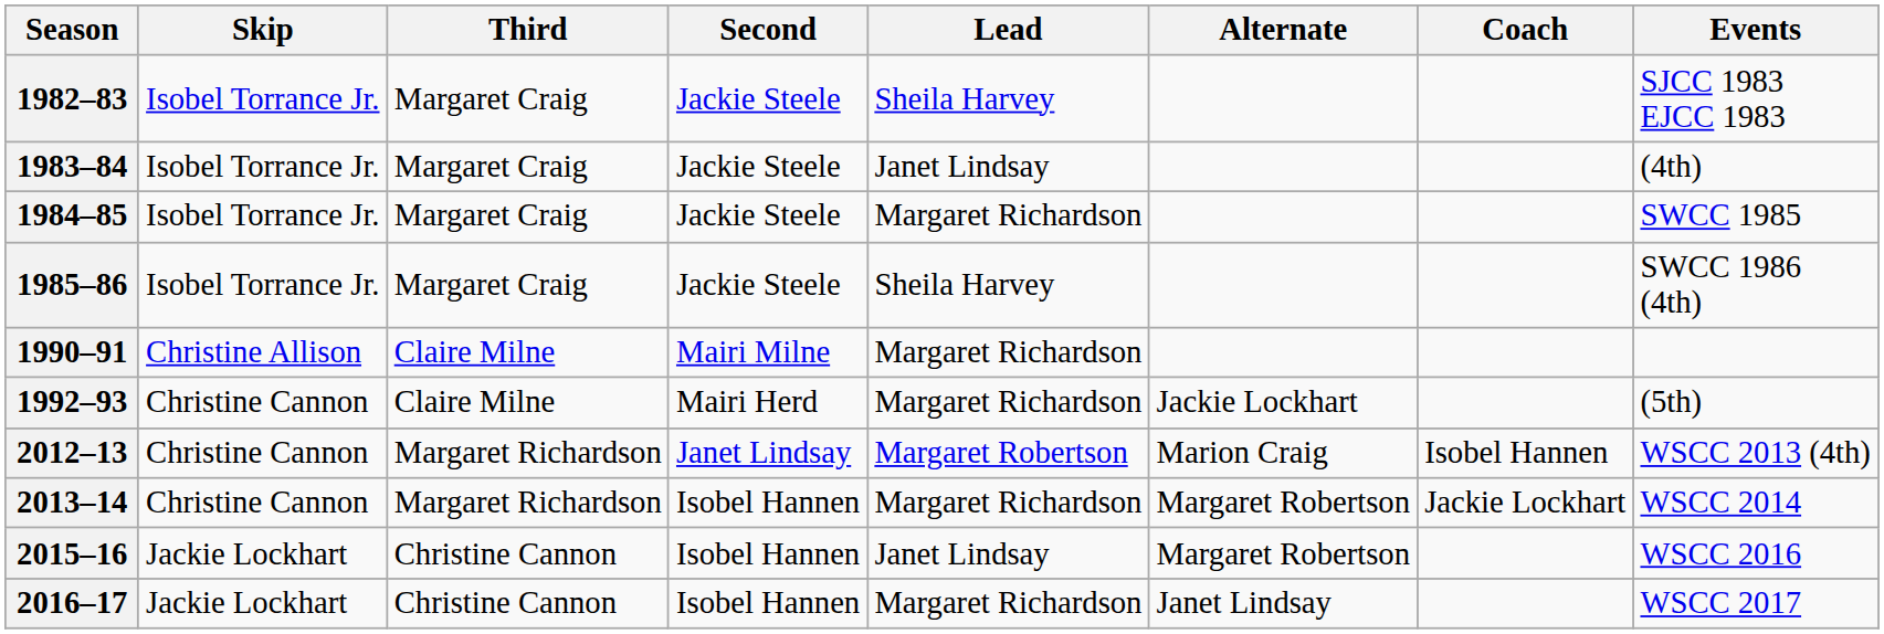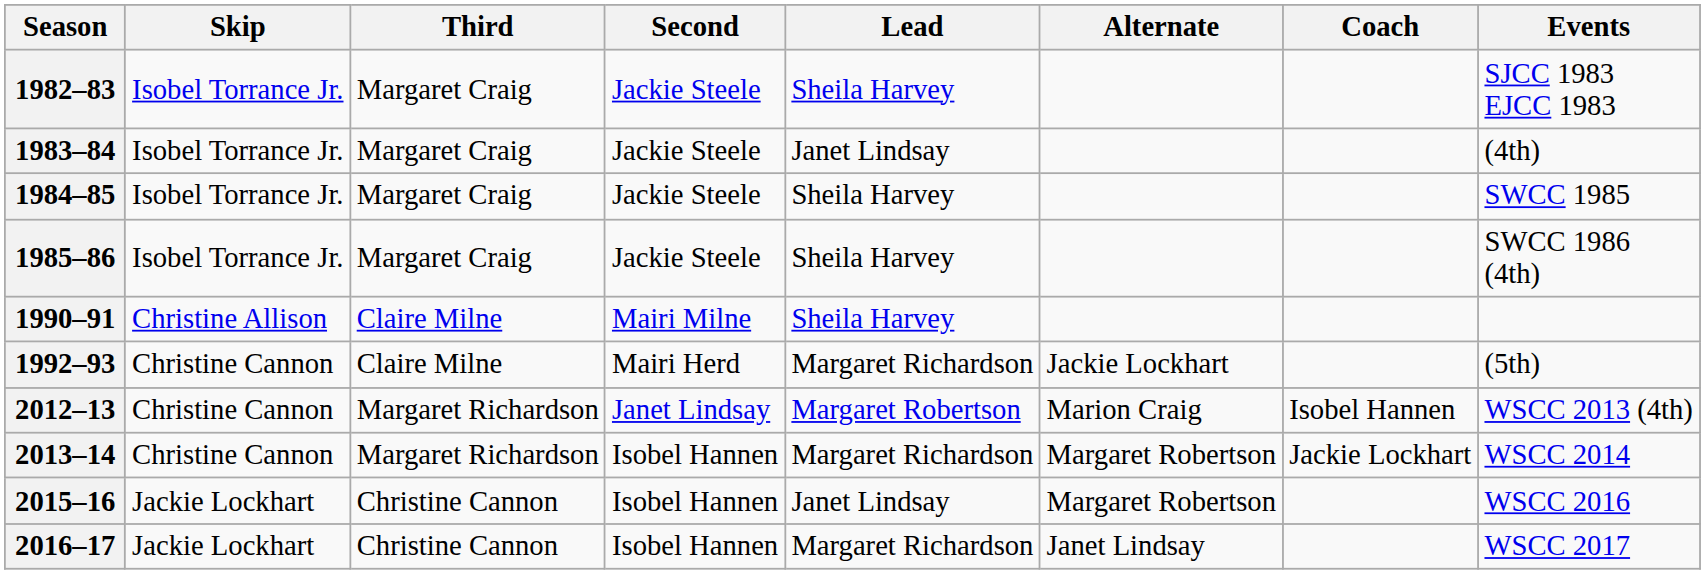 <table class="wikitable">
 <tr>
 <th scope="col" width=60>Season</th>
 <th scope="col">Skip</th>
 <th scope="col">Third</th>
 <th scope="col">Second</th>
 <th scope="col">Lead</th>
 <th scope="col">Alternate</th>
 <th scope="col">Coach</th>
 <th scope="col">Events</th>
 </tr>
 <tr>
 <th scope="row">1982–83</th>
 <td><a href='#'>Isobel Torrance Jr.</a></td>
 <td>Margaret Craig</td>
 <td><a href='#'>Jackie Steele</a></td>
 <td><a href='#'>Sheila Harvey</a></td>
 <td></td>
 <td></td>
 <td><a href='#'>SJCC</a> 1983 <br><a href='#'>EJCC</a> 1983 </td>
 </tr>
 <tr>
 <th scope="row">1983–84</th>
 <td>Isobel Torrance Jr.</td>
 <td>Margaret Craig</td>
 <td>Jackie Steele</td>
 <td>Janet Lindsay</td>
 <td></td>
 <td></td>
 <td> (4th)</td>
 </tr>
 <tr>
 <th scope="row">1984–85</th>
 <td>Isobel Torrance Jr.</td>
 <td>Margaret Craig</td>
 <td>Jackie Steele</td>
-<td>Margaret Richardson</td>
+<td>Sheila Harvey</td>
 <td></td>
 <td></td>
 <td><a href='#'>SWCC</a> 1985 <br> </td>
 </tr>
 <tr>
 <th scope="row">1985–86</th>
 <td>Isobel Torrance Jr.</td>
 <td>Margaret Craig</td>
 <td>Jackie Steele</td>
 <td>Sheila Harvey</td>
 <td></td>
 <td></td>
 <td>SWCC 1986 <br> (4th)</td>
 </tr>
 <tr>
 <th scope="row">1990–91</th>
 <td><a href='#'>Christine Allison</a></td>
 <td><a href='#'>Claire Milne</a></td>
 <td><a href='#'>Mairi Milne</a></td>
-<td>Margaret Richardson</td>
+<td><a href='#'>Sheila Harvey</a></td>
 <td></td>
 <td></td>
 <td> </td>
 </tr>
 <tr>
 <th scope="row">1992–93</th>
 <td>Christine Cannon</td>
 <td>Claire Milne</td>
 <td>Mairi Herd</td>
 <td>Margaret Richardson</td>
 <td>Jackie Lockhart</td>
 <td></td>
 <td> (5th)</td>
 </tr>
 <tr>
 <th scope="row">2012–13</th>
 <td>Christine Cannon</td>
 <td>Margaret Richardson</td>
 <td><a href='#'>Janet Lindsay</a></td>
 <td><a href='#'>Margaret Robertson</a></td>
 <td>Marion Craig</td>
 <td>Isobel Hannen</td>
 <td><a href='#'>WSCC 2013</a> (4th)</td>
 </tr>
 <tr>
 <th scope="row">2013–14</th>
 <td>Christine Cannon</td>
 <td>Margaret Richardson</td>
 <td>Isobel Hannen</td>
 <td>Margaret Richardson</td>
 <td>Margaret Robertson</td>
 <td>Jackie Lockhart</td>
 <td><a href='#'>WSCC 2014</a> </td>
 </tr>
 <tr>
 <th scope="row">2015–16</th>
 <td>Jackie Lockhart</td>
 <td>Christine Cannon</td>
 <td>Isobel Hannen</td>
 <td>Janet Lindsay</td>
 <td>Margaret Robertson</td>
 <td></td>
 <td><a href='#'>WSCC 2016</a> </td>
 </tr>
 <tr>
 <th scope="row">2016–17</th>
 <td>Jackie Lockhart</td>
 <td>Christine Cannon</td>
 <td>Isobel Hannen</td>
 <td>Margaret Richardson</td>
 <td>Janet Lindsay</td>
 <td></td>
 <td><a href='#'>WSCC 2017</a> </td>
 </tr>
 </table>
